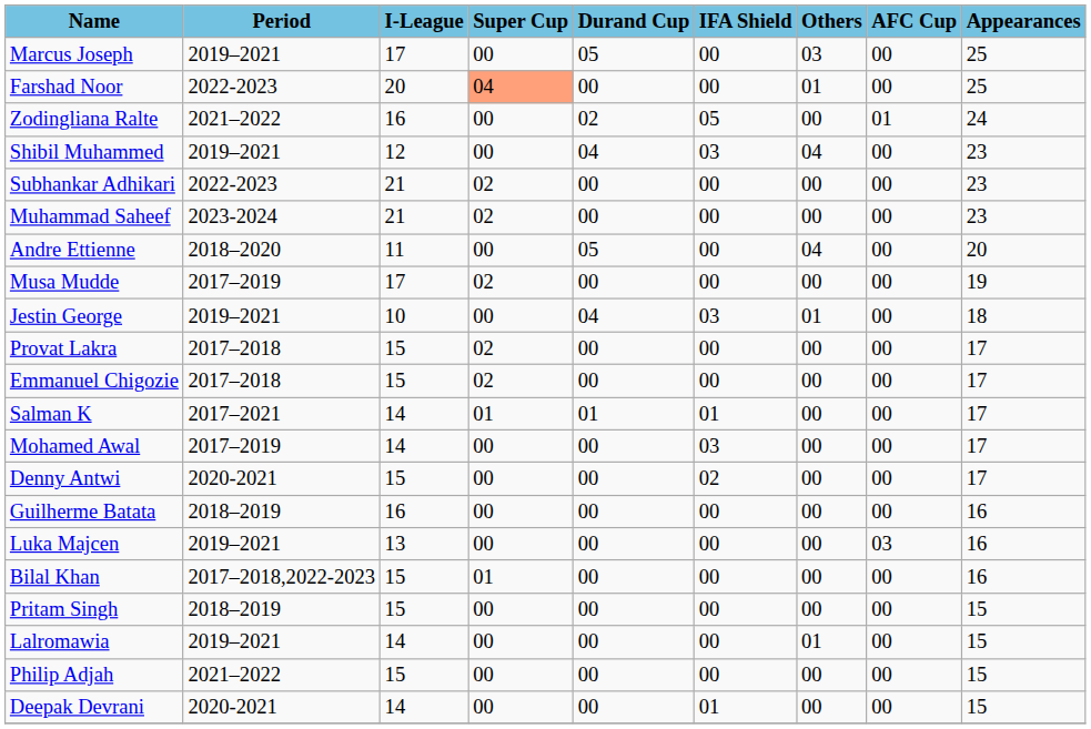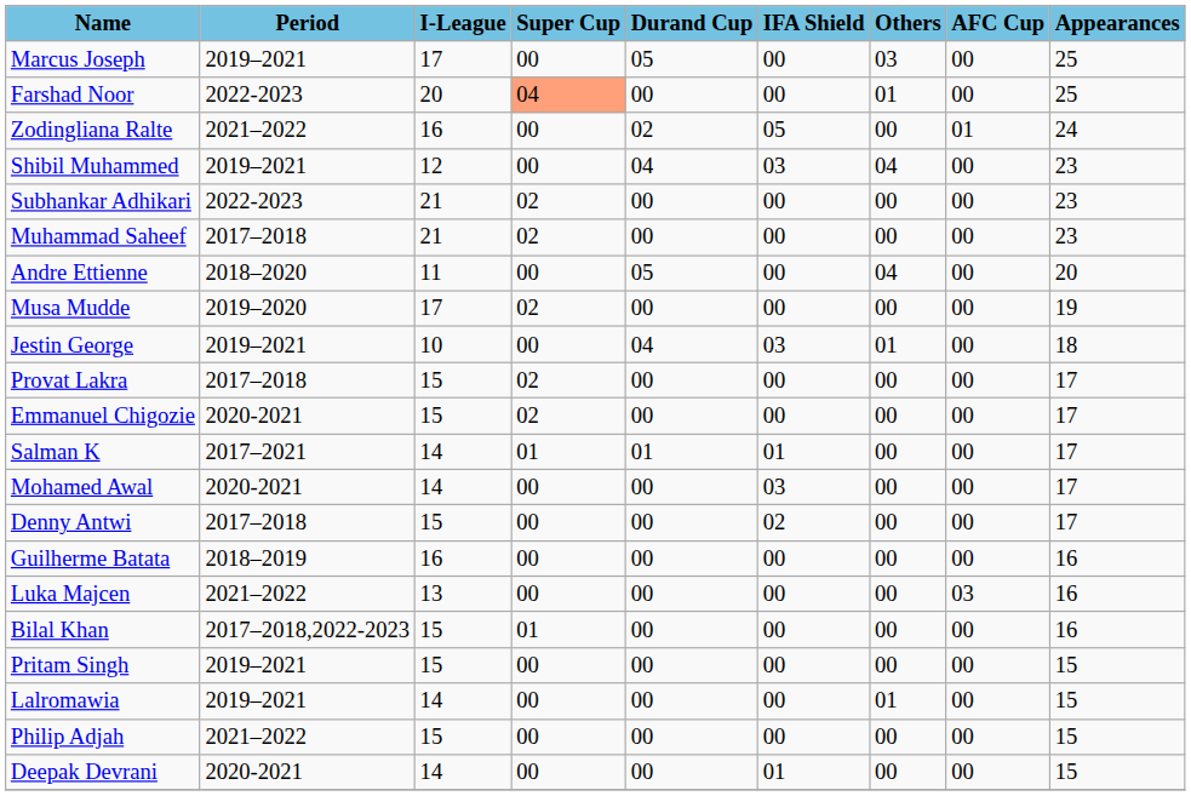 <table class="wikitable">
 <tr>
 <th style="background: #74C2E1;">Name</th>
 <th style="background: #74C2E1;">Period</th>
 <th style="background: #74C2E1;">I-League</th>
 <th style="background: #74C2E1;">Super Cup</th>
 <th style="background: #74C2E1;">Durand Cup</th>
 <th style="background: #74C2E1;">IFA Shield</th>
 <th style="background: #74C2E1;">Others</th>
 <th style="background: #74C2E1;">AFC Cup</th>
 <th style="background: #74C2E1;">Appearances</th>
 </tr>
 <tr>
 <td> <a href='#'>Marcus Joseph</a></td>
 <td>2019–2021</td>
 <td>17</td>
 <td>00</td>
 <td>05</td>
 <td>00</td>
 <td>03</td>
 <td>00</td>
 <td>25</td>
 </tr>
 <tr>
 <td> <a href='#'>Farshad Noor</a></td>
 <td>2022-2023</td>
 <td>20</td>
 <td style="background: lightsalmon;">04</td>
 <td>00</td>
 <td>00</td>
 <td>01</td>
 <td>00</td>
 <td>25</td>
 </tr>
 <tr>
 <td><a href='#'>Zodingliana Ralte</a></td>
 <td>2021–2022</td>
 <td>16</td>
 <td>00</td>
 <td>02</td>
 <td>05</td>
 <td>00</td>
 <td>01</td>
 <td>24</td>
 </tr>
 <tr>
 <td> <a href='#'>Shibil Muhammed</a></td>
 <td>2019–2021</td>
 <td>12</td>
 <td>00</td>
 <td>04</td>
 <td>03</td>
 <td>04</td>
 <td>00</td>
 <td>23</td>
 </tr>
 <tr>
 <td> <a href='#'>Subhankar Adhikari</a></td>
 <td>2022-2023</td>
 <td>21</td>
 <td>02</td>
 <td>00</td>
 <td>00</td>
 <td>00</td>
 <td>00</td>
 <td>23</td>
 </tr>
 <tr>
 <td> <a href='#'>Muhammad Saheef</a></td>
-<td>2023-2024</td>
+<td>2017–2018</td>
 <td>21</td>
 <td>02</td>
 <td>00</td>
 <td>00</td>
 <td>00</td>
 <td>00</td>
 <td>23</td>
 </tr>
 <tr>
 <td> <a href='#'>Andre Ettienne</a></td>
 <td>2018–2020</td>
 <td>11</td>
 <td>00</td>
 <td>05</td>
 <td>00</td>
 <td>04</td>
 <td>00</td>
 <td>20</td>
 </tr>
 <tr>
 <td> <a href='#'>Musa Mudde</a></td>
-<td>2017–2019</td>
+<td>2019–2020</td>
 <td>17</td>
 <td>02</td>
 <td>00</td>
 <td>00</td>
 <td>00</td>
 <td>00</td>
 <td>19</td>
 </tr>
 <tr>
 <td> <a href='#'>Jestin George</a></td>
 <td>2019–2021</td>
 <td>10</td>
 <td>00</td>
 <td>04</td>
 <td>03</td>
 <td>01</td>
 <td>00</td>
 <td>18</td>
 </tr>
 <tr>
 <td> <a href='#'>Provat Lakra</a></td>
 <td>2017–2018</td>
 <td>15</td>
 <td>02</td>
 <td>00</td>
 <td>00</td>
 <td>00</td>
 <td>00</td>
 <td>17</td>
 </tr>
 <tr>
 <td> <a href='#'>Emmanuel Chigozie</a></td>
-<td>2017–2018</td>
+<td>2020-2021</td>
 <td>15</td>
 <td>02</td>
 <td>00</td>
 <td>00</td>
 <td>00</td>
 <td>00</td>
 <td>17</td>
 </tr>
 <tr>
 <td> <a href='#'>Salman K</a></td>
 <td>2017–2021</td>
 <td>14</td>
 <td>01</td>
 <td>01</td>
 <td>01</td>
 <td>00</td>
 <td>00</td>
 <td>17</td>
 </tr>
 <tr>
 <td> <a href='#'>Mohamed Awal</a></td>
-<td>2017–2019</td>
+<td>2020-2021</td>
 <td>14</td>
 <td>00</td>
 <td>00</td>
 <td>03</td>
 <td>00</td>
 <td>00</td>
 <td>17</td>
 </tr>
 <tr>
 <td> <a href='#'>Denny Antwi</a></td>
-<td>2020-2021</td>
+<td>2017–2018</td>
 <td>15</td>
 <td>00</td>
 <td>00</td>
 <td>02</td>
 <td>00</td>
 <td>00</td>
 <td>17</td>
 </tr>
 <tr>
 <td> <a href='#'>Guilherme Batata</a></td>
 <td>2018–2019</td>
 <td>16</td>
 <td>00</td>
 <td>00</td>
 <td>00</td>
 <td>00</td>
 <td>00</td>
 <td>16</td>
 </tr>
 <tr>
 <td> <a href='#'>Luka Majcen</a></td>
-<td>2019–2021</td>
+<td>2021–2022</td>
 <td>13</td>
 <td>00</td>
 <td>00</td>
 <td>00</td>
 <td>00</td>
 <td>03</td>
 <td>16</td>
 </tr>
 <tr>
 <td> <a href='#'>Bilal Khan</a></td>
 <td>2017–2018,2022-2023</td>
 <td>15</td>
 <td>01</td>
 <td>00</td>
 <td>00</td>
 <td>00</td>
 <td>00</td>
 <td>16</td>
 </tr>
 <tr>
 <td> <a href='#'>Pritam Singh</a></td>
-<td>2018–2019</td>
+<td>2019–2021</td>
 <td>15</td>
 <td>00</td>
 <td>00</td>
 <td>00</td>
 <td>00</td>
 <td>00</td>
 <td>15</td>
 </tr>
 <tr>
 <td> <a href='#'>Lalromawia</a></td>
 <td>2019–2021</td>
 <td>14</td>
 <td>00</td>
 <td>00</td>
 <td>00</td>
 <td>01</td>
 <td>00</td>
 <td>15</td>
 </tr>
 <tr>
 <td> <a href='#'>Philip Adjah</a></td>
 <td>2021–2022</td>
 <td>15</td>
 <td>00</td>
 <td>00</td>
 <td>00</td>
 <td>00</td>
 <td>00</td>
 <td>15</td>
 </tr>
 <tr>
 <td> <a href='#'>Deepak Devrani</a></td>
 <td>2020-2021</td>
 <td>14</td>
 <td>00</td>
 <td>00</td>
 <td>01</td>
 <td>00</td>
 <td>00</td>
 <td>15</td>
 </tr>
 <tr>
 </tr>
 </table>
